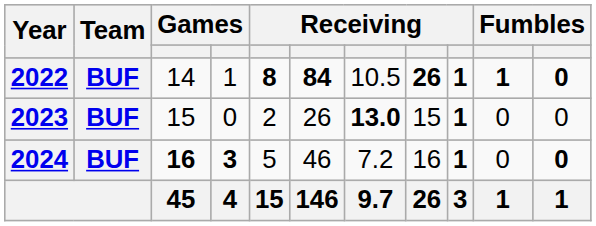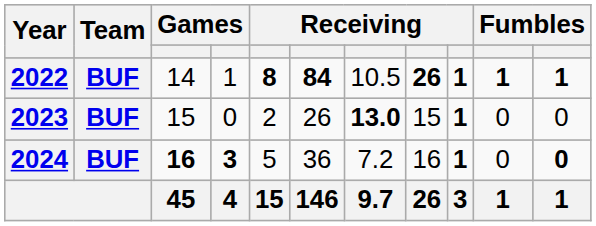 <table class= "wikitable" style="text-align:center;">
 <tr>
 <th rowspan="2">Year</th>
 <th rowspan="2">Team</th>
 <th colspan="2">Games</th>
 <th colspan="5">Receiving</th>
 <th colspan="2">Fumbles</th>
 </tr>
 <tr>
 <th></th>
 <th></th>
 <th></th>
 <th></th>
 <th></th>
 <th></th>
 <th></th>
 <th></th>
 <th></th>
 </tr>
 <tr>
 <th><a href='#'>2022</a></th>
 <th><a href='#'>BUF</a></th>
 <td>14</td>
 <td>1</td>
 <td><strong>8</strong></td>
 <td><strong>84</strong></td>
 <td>10.5</td>
 <td><strong>26</strong></td>
 <td><strong>1</strong></td>
 <td><strong>1</strong></td>
-<td><strong>0</strong></td>
+<td><strong>1</strong></td>
 </tr>
 <tr>
 <th><a href='#'>2023</a></th>
 <th><a href='#'>BUF</a></th>
 <td>15</td>
 <td>0</td>
 <td>2</td>
 <td>26</td>
 <td><strong>13.0</strong></td>
 <td>15</td>
 <td><strong>1</strong></td>
 <td>0</td>
 <td>0</td>
 </tr>
 <tr>
 <th><a href='#'>2024</a></th>
 <th><a href='#'>BUF</a></th>
 <td><strong>16</strong></td>
 <td><strong>3</strong></td>
 <td>5</td>
-<td>46</td>
+<td>36</td>
 <td>7.2</td>
 <td>16</td>
 <td><strong>1</strong></td>
 <td>0</td>
 <td><strong>0</strong></td>
 </tr>
 <tr>
 <th colspan="2"></th>
 <th>45</th>
 <th>4</th>
 <th>15</th>
 <th>146</th>
 <th>9.7</th>
 <th>26</th>
 <th>3</th>
 <th>1</th>
 <th>1</th>
 </tr>
 </table>
